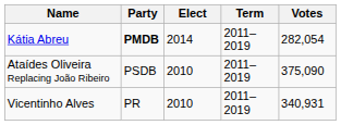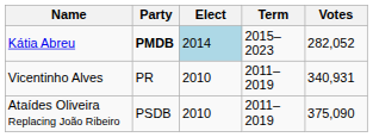 <table class="wikitable sortable">
 <tr>
 <th style="width:150px;">Name</th>
 <th style="width:50px;">Party</th>
 <th style="width:70px;">Elect</th>
 <th style="width:70px;">Term</th>
 <th style="width:70px;">Votes</th>
 </tr>
 <tr>
 <td><a href='#'>Kátia Abreu</a></td>
 <td><strong>PMDB</strong></td>
-<td>2014</td>
+<td style="background: lightblue;">2014</td>
+<td>2015–2023</td>
+<td>282,052</td>
+</tr>
+<tr>
+<td>Vicentinho Alves</td>
+<td>PR</td>
+<td>2010</td>
 <td>2011–2019</td>
-<td>282,054</td>
+<td>340,931</td>
 </tr>
 <tr>
 <td>Ataídes Oliveira<br><small>Replacing João Ribeiro</small></td>
 <td>PSDB</td>
 <td>2010</td>
 <td>2011–2019</td>
 <td>375,090</td>
 </tr>
-<tr>
-<td>Vicentinho Alves</td>
-<td>PR</td>
-<td>2010</td>
-<td>2011–2019</td>
-<td>340,931</td>
-</tr>
 </table>
